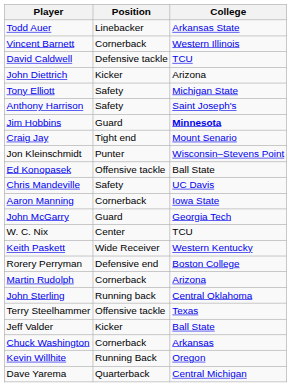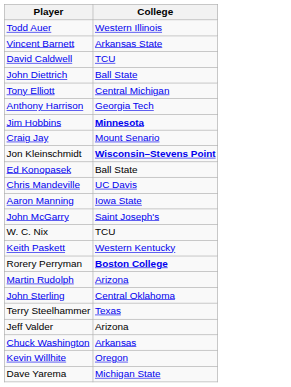 <table class="wikitable">
 <tr>
 <th>Player</th>
-<th>Position</th>
 <th>College</th>
 </tr>
 <tr>
 <td><a href='#'>Todd Auer</a></td>
-<td>Linebacker</td>
+<td><a href='#'>Western Illinois</a></td>
+</tr>
+<tr>
+<td><a href='#'>Vincent Barnett</a></td>
 <td><a href='#'>Arkansas State</a></td>
 </tr>
 <tr>
-<td><a href='#'>Vincent Barnett</a></td>
-<td>Cornerback</td>
-<td><a href='#'>Western Illinois</a></td>
-</tr>
-<tr>
 <td><a href='#'>David Caldwell</a></td>
-<td>Defensive tackle</td>
 <td><a href='#'>TCU</a></td>
 </tr>
 <tr>
 <td><a href='#'>John Diettrich</a></td>
-<td>Kicker</td>
-<td>Arizona</td>
+<td><a href='#'>Ball State</a></td>
 </tr>
 <tr>
 <td><a href='#'>Tony Elliott</a></td>
-<td>Safety</td>
-<td><a href='#'>Michigan State</a></td>
+<td><a href='#'>Central Michigan</a></td>
 </tr>
 <tr>
 <td><a href='#'>Anthony Harrison</a></td>
-<td>Safety</td>
-<td><a href='#'>Saint Joseph's</a></td>
+<td><a href='#'>Georgia Tech</a></td>
 </tr>
 <tr>
 <td><a href='#'>Jim Hobbins</a></td>
-<td>Guard</td>
 <td><strong><a href='#'>Minnesota</a></strong></td>
 </tr>
 <tr>
 <td><a href='#'>Craig Jay</a></td>
-<td>Tight end</td>
 <td><a href='#'>Mount Senario</a></td>
 </tr>
 <tr>
 <td>Jon Kleinschmidt</td>
-<td>Punter</td>
-<td><a href='#'>Wisconsin–Stevens Point</a></td>
+<td><strong><a href='#'>Wisconsin–Stevens Point</a></strong></td>
 </tr>
 <tr>
 <td><a href='#'>Ed Konopasek</a></td>
-<td>Offensive tackle</td>
 <td>Ball State</td>
 </tr>
 <tr>
 <td><a href='#'>Chris Mandeville</a></td>
-<td>Safety</td>
 <td><a href='#'>UC Davis</a></td>
 </tr>
 <tr>
 <td><a href='#'>Aaron Manning</a></td>
-<td>Cornerback</td>
 <td><a href='#'>Iowa State</a></td>
 </tr>
 <tr>
 <td><a href='#'>John McGarry</a></td>
-<td>Guard</td>
-<td><a href='#'>Georgia Tech</a></td>
+<td><a href='#'>Saint Joseph's</a></td>
 </tr>
 <tr>
 <td>W. C. Nix</td>
-<td>Center</td>
 <td>TCU</td>
 </tr>
 <tr>
 <td><a href='#'>Keith Paskett</a></td>
-<td>Wide Receiver</td>
 <td><a href='#'>Western Kentucky</a></td>
 </tr>
 <tr>
 <td>Rorery Perryman</td>
-<td>Defensive end</td>
-<td><a href='#'>Boston College</a></td>
+<td><strong><a href='#'>Boston College</a></strong></td>
 </tr>
 <tr>
 <td><a href='#'>Martin Rudolph</a></td>
-<td>Cornerback</td>
 <td><a href='#'>Arizona</a></td>
 </tr>
 <tr>
 <td><a href='#'>John Sterling</a></td>
-<td>Running back</td>
 <td><a href='#'>Central Oklahoma</a></td>
 </tr>
 <tr>
 <td>Terry Steelhammer</td>
-<td>Offensive tackle</td>
 <td><a href='#'>Texas</a></td>
 </tr>
 <tr>
 <td>Jeff Valder</td>
-<td>Kicker</td>
-<td><a href='#'>Ball State</a></td>
+<td>Arizona</td>
 </tr>
 <tr>
 <td><a href='#'>Chuck Washington</a></td>
-<td>Cornerback</td>
 <td><a href='#'>Arkansas</a></td>
 </tr>
 <tr>
 <td><a href='#'>Kevin Willhite</a></td>
-<td>Running Back</td>
 <td><a href='#'>Oregon</a></td>
 </tr>
 <tr>
 <td>Dave Yarema</td>
-<td>Quarterback</td>
-<td><a href='#'>Central Michigan</a></td>
+<td><a href='#'>Michigan State</a></td>
 </tr>
 </table>
